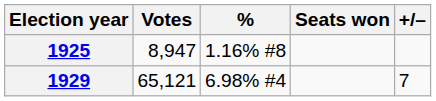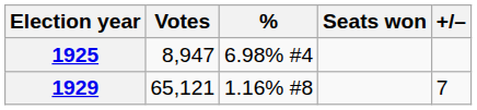 <table class=wikitable style="text-align: right;">
 <tr>
 <th>Election year</th>
 <th>Votes</th>
 <th>%</th>
 <th>Seats won</th>
 <th>+/–</th>
 </tr>
 <tr>
 <th><a href='#'>1925</a></th>
 <td>8,947</td>
-<td>1.16% #8</td>
+<td>6.98% #4</td>
 <td align=left></td>
 <td align=left></td>
 </tr>
 <tr>
 <th><a href='#'>1929</a></th>
 <td>65,121</td>
-<td>6.98% #4</td>
+<td>1.16% #8</td>
 <td align=left></td>
 <td align=left> 7</td>
 </tr>
 </table>
